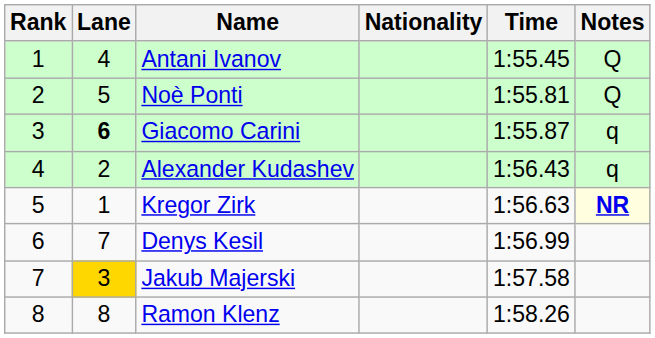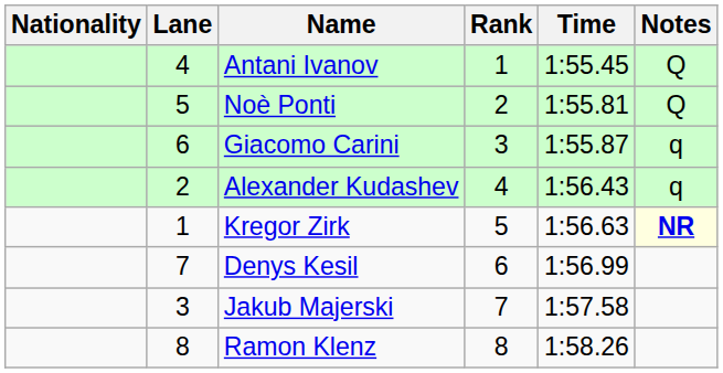 <table class="wikitable sortable" style="text-align:center">
 <tr>
-<th>Rank</th>
+<th>Nationality</th>
 <th>Lane</th>
 <th>Name</th>
-<th>Nationality</th>
+<th>Rank</th>
 <th>Time</th>
 <th>Notes</th>
 </tr>
 <tr bgcolor=ccffcc>
-<td>1</td>
+<td align=left></td>
 <td>4</td>
 <td align=left><a href='#'>Antani Ivanov</a></td>
-<td align=left></td>
+<td>1</td>
 <td>1:55.45</td>
 <td>Q</td>
 </tr>
 <tr bgcolor=ccffcc>
-<td>2</td>
+<td align=left></td>
 <td>5</td>
 <td align=left><a href='#'>Noè Ponti</a></td>
-<td align=left></td>
+<td>2</td>
 <td>1:55.81</td>
 <td>Q</td>
 </tr>
 <tr bgcolor=ccffcc>
+<td align=left></td>
+<td>6</td>
+<td align=left><a href='#'>Giacomo Carini</a></td>
 <td>3</td>
-<td><strong>6</strong></td>
-<td align=left><a href='#'>Giacomo Carini</a></td>
-<td align=left></td>
 <td>1:55.87</td>
 <td>q</td>
 </tr>
 <tr bgcolor=ccffcc>
-<td>4</td>
+<td align=left></td>
 <td>2</td>
 <td align=left><a href='#'>Alexander Kudashev</a></td>
-<td align=left></td>
+<td>4</td>
 <td>1:56.43</td>
 <td>q</td>
 </tr>
 <tr>
-<td>5</td>
+<td align=left></td>
 <td>1</td>
 <td align=left><a href='#'>Kregor Zirk</a></td>
-<td align=left></td>
+<td>5</td>
 <td>1:56.63</td>
 <td style="background: lightyellow;"><strong><a href='#'>NR</a></strong></td>
 </tr>
 <tr>
-<td>6</td>
+<td align=left></td>
 <td>7</td>
 <td align=left><a href='#'>Denys Kesil</a></td>
-<td align=left></td>
+<td>6</td>
 <td>1:56.99</td>
 <td></td>
 </tr>
 <tr>
+<td align=left></td>
+<td>3</td>
+<td align=left><a href='#'>Jakub Majerski</a></td>
 <td>7</td>
-<td style="background: gold;">3</td>
-<td align=left><a href='#'>Jakub Majerski</a></td>
-<td align=left></td>
 <td>1:57.58</td>
 <td></td>
 </tr>
 <tr>
-<td>8</td>
+<td align=left></td>
 <td>8</td>
 <td align=left><a href='#'>Ramon Klenz</a></td>
-<td align=left></td>
+<td>8</td>
 <td>1:58.26</td>
 <td></td>
 </tr>
 </table>
